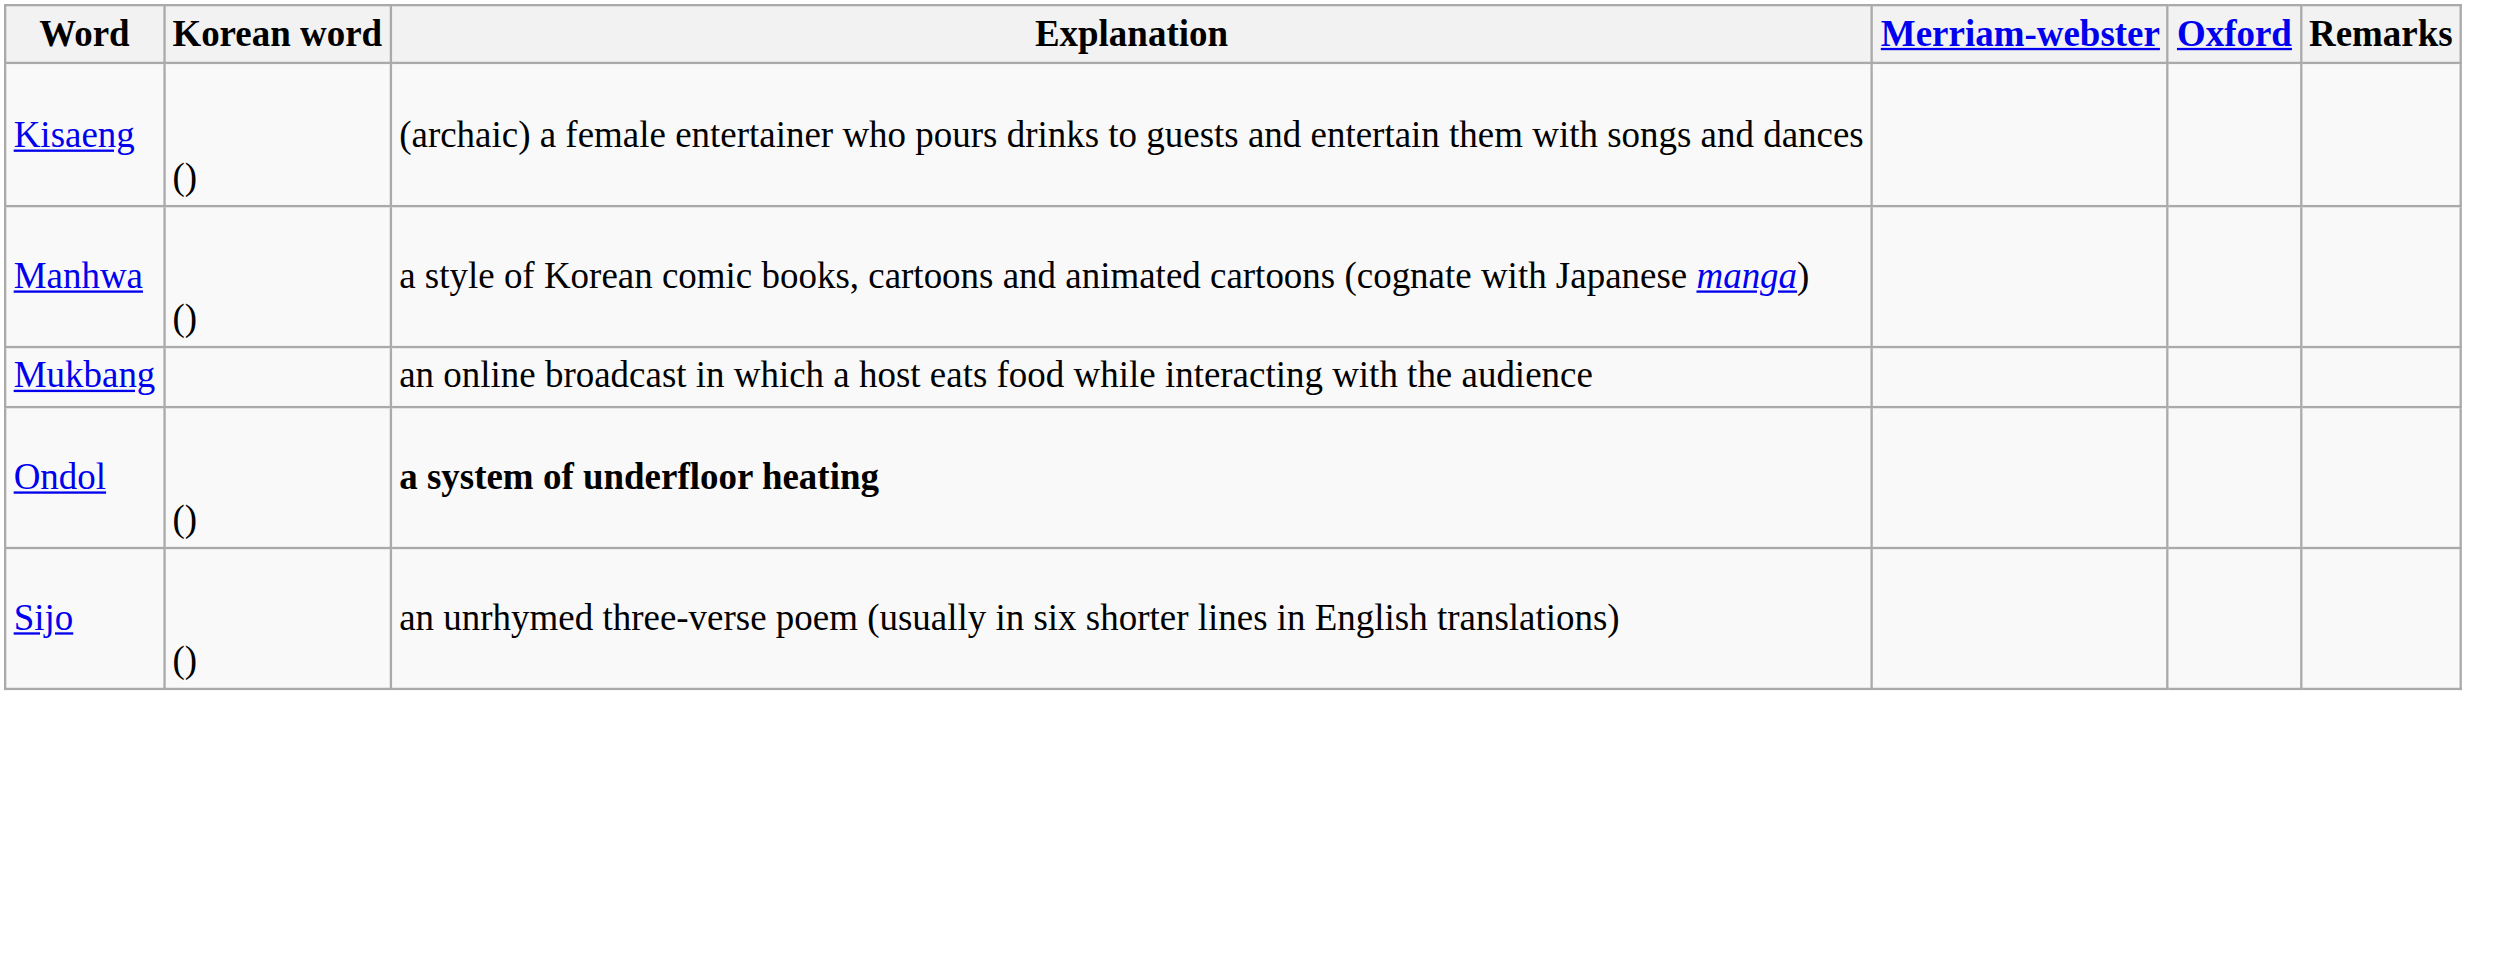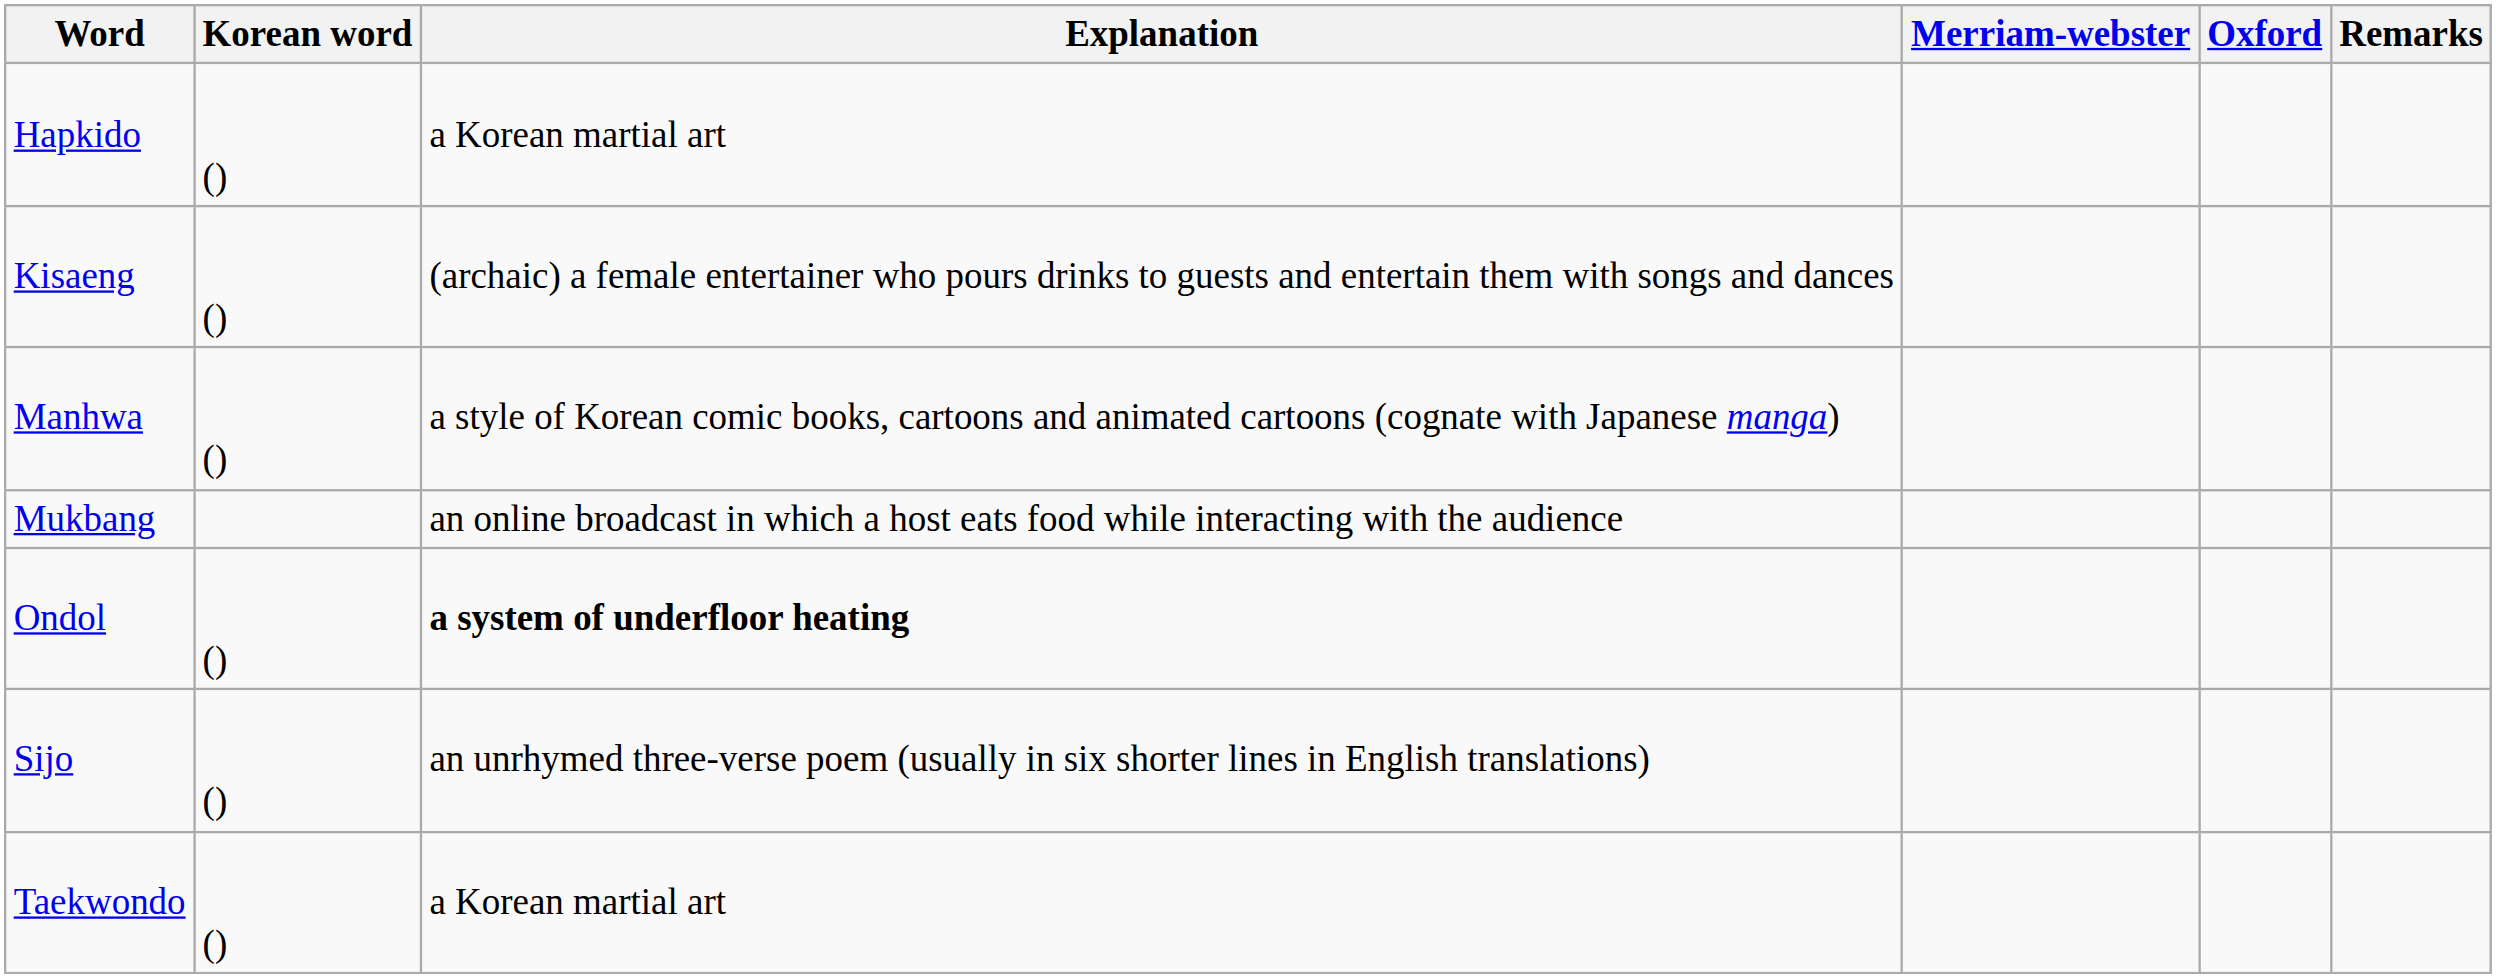 <table class="wikitable" style="text-align: left;">
 <tr style="background:#ececec;">
 <th>Word</th>
 <th>Korean word</th>
 <th>Explanation</th>
 <th><a href='#'>Merriam-webster</a></th>
 <th><a href='#'>Oxford</a></th>
 <th>Remarks</th>
+</tr>
+<tr>
+<td><a href='#'>Hapkido</a></td>
+<td><br><br>()</td>
+<td>a Korean martial art</td>
+<td></td>
+<td></td>
+<td></td>
 </tr>
 <tr>
 <td><a href='#'>Kisaeng</a></td>
 <td><br><br>()</td>
 <td>(archaic) a female entertainer who pours drinks to guests and entertain them with songs and dances</td>
 <td></td>
 <td></td>
 <td></td>
 </tr>
 <tr>
 <td><a href='#'>Manhwa</a></td>
 <td><br><br>()</td>
 <td>a style of Korean comic books, cartoons and animated cartoons (cognate with Japanese <em><a href='#'>manga</a></em>)</td>
 <td></td>
 <td></td>
 <td></td>
 </tr>
 <tr>
 <td><a href='#'>Mukbang</a></td>
 <td><br></td>
 <td>an online broadcast in which a host eats food while interacting with the audience</td>
 <td></td>
 <td></td>
 <td></td>
 </tr>
 <tr>
 <td><a href='#'>Ondol</a></td>
 <td><br><br>()</td>
 <td><strong>a system of underfloor heating</strong></td>
 <td></td>
 <td></td>
 <td></td>
 </tr>
 <tr>
 <td><a href='#'>Sijo</a></td>
 <td><br><br>()</td>
 <td>an unrhymed three-verse poem (usually in six shorter lines in English translations)</td>
 <td></td>
 <td></td>
 <td></td>
 </tr>
+<tr>
+<td><a href='#'>Taekwondo</a></td>
+<td><br><br>()</td>
+<td>a Korean martial art</td>
+<td></td>
+<td></td>
+<td></td>
+</tr>
 </table>
